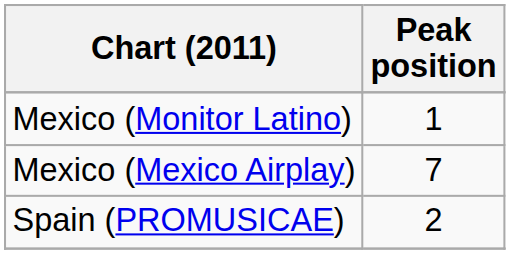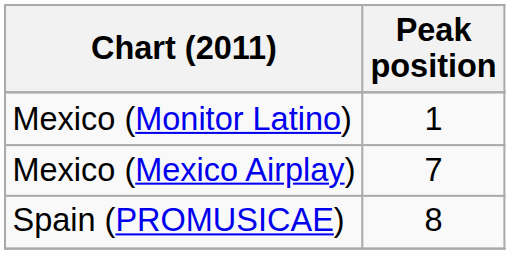 <table class="wikitable sortable plainrowheaders">
 <tr>
 <th>Chart (2011)</th>
 <th>Peak<br>position</th>
 </tr>
 <tr>
 </tr>
 <tr>
 <td>Mexico (<a href='#'>Monitor Latino</a>)</td>
 <td style="text-align:center;">1</td>
 </tr>
 <tr>
 <td>Mexico (<a href='#'>Mexico Airplay</a>)</td>
 <td style="text-align:center;">7</td>
 </tr>
 <tr>
 <td>Spain (<a href='#'>PROMUSICAE</a>)</td>
-<td style="text-align:center;">2</td>
+<td style="text-align:center;">8</td>
 </tr>
 <tr>
 </tr>
 <tr>
 </tr>
 </table>
